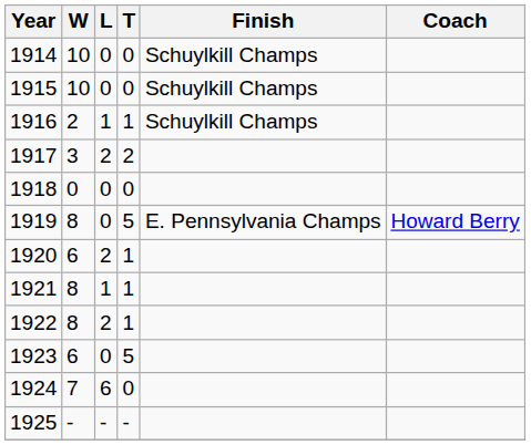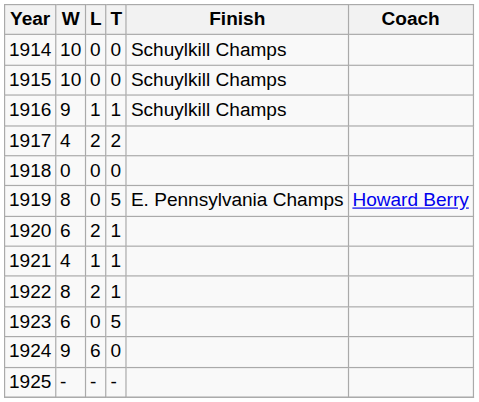 <table class="wikitable">
 <tr lp>
 <th>Year</th>
 <th>W</th>
 <th>L</th>
 <th>T</th>
 <th>Finish</th>
 <th>Coach</th>
 </tr>
 <tr>
 <td>1914</td>
 <td>10</td>
 <td>0</td>
 <td>0</td>
 <td>Schuylkill Champs</td>
 <td></td>
 </tr>
 <tr>
 <td>1915</td>
 <td>10</td>
 <td>0</td>
 <td>0</td>
 <td>Schuylkill Champs</td>
 <td></td>
 </tr>
 <tr>
 <td>1916</td>
-<td>2</td>
+<td>9</td>
 <td>1</td>
 <td>1</td>
 <td>Schuylkill Champs</td>
 <td></td>
 </tr>
 <tr>
 <td>1917</td>
-<td>3</td>
+<td>4</td>
 <td>2</td>
 <td>2</td>
 <td></td>
 <td></td>
 </tr>
 <tr>
 <td>1918</td>
 <td>0</td>
 <td>0</td>
 <td>0</td>
 <td></td>
 <td></td>
 </tr>
 <tr>
 <td>1919</td>
 <td>8</td>
 <td>0</td>
 <td>5</td>
 <td>E. Pennsylvania Champs</td>
 <td><a href='#'>Howard Berry</a></td>
 </tr>
 <tr>
 <td>1920</td>
 <td>6</td>
 <td>2</td>
 <td>1</td>
 <td></td>
 <td></td>
 </tr>
 <tr>
 <td>1921</td>
-<td>8</td>
+<td>4</td>
 <td>1</td>
 <td>1</td>
 <td></td>
 <td></td>
 </tr>
 <tr>
 <td>1922</td>
 <td>8</td>
 <td>2</td>
 <td>1</td>
 <td></td>
 <td></td>
 </tr>
 <tr>
 <td>1923</td>
 <td>6</td>
 <td>0</td>
 <td>5</td>
 <td></td>
 <td></td>
 </tr>
 <tr>
 <td>1924</td>
-<td>7</td>
+<td>9</td>
 <td>6</td>
 <td>0</td>
 <td></td>
 <td></td>
 </tr>
 <tr>
 <td>1925</td>
 <td>-</td>
 <td>-</td>
 <td>-</td>
 <td></td>
 <td></td>
 </tr>
 <tr>
 </tr>
 </table>
